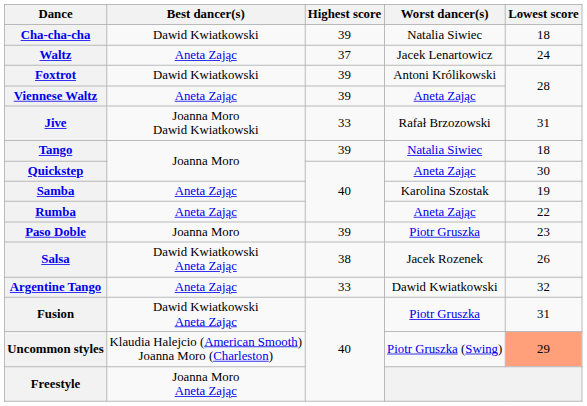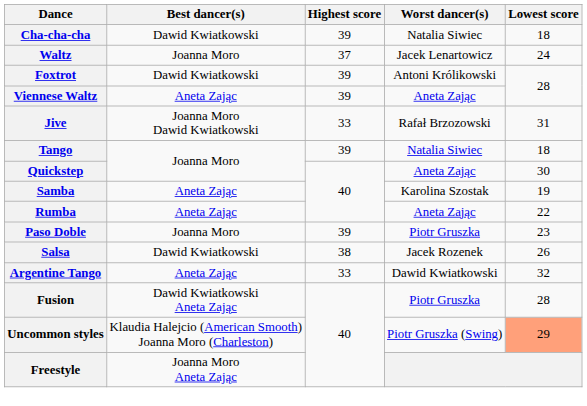 <table class="wikitable sortable" style="text-align:center;">
 <tr>
 <th>Dance</th>
 <th>Best dancer(s)</th>
 <th>Highest score</th>
 <th>Worst dancer(s)</th>
 <th>Lowest score</th>
 </tr>
 <tr>
 <th><a href='#'>Cha-cha-cha</a></th>
 <td>Dawid Kwiatkowski</td>
 <td>39</td>
 <td>Natalia Siwiec</td>
 <td>18</td>
 </tr>
 <tr>
 <th><a href='#'>Waltz</a></th>
-<td><a href='#'>Aneta Zając</a></td>
+<td>Joanna Moro</td>
 <td>37</td>
 <td>Jacek Lenartowicz</td>
 <td>24</td>
 </tr>
 <tr>
 <th><a href='#'>Foxtrot</a></th>
 <td>Dawid Kwiatkowski</td>
 <td>39</td>
 <td>Antoni Królikowski</td>
 <td rowspan="2">28</td>
 </tr>
 <tr>
 <th><a href='#'>Viennese Waltz</a></th>
 <td><a href='#'>Aneta Zając</a></td>
 <td>39</td>
 <td><a href='#'>Aneta Zając</a></td>
 </tr>
 <tr>
 <th><a href='#'>Jive</a></th>
 <td>Joanna Moro<br>Dawid Kwiatkowski</td>
 <td>33</td>
 <td>Rafał Brzozowski</td>
 <td>31</td>
 </tr>
 <tr>
 <th><a href='#'>Tango</a></th>
 <td rowspan="2">Joanna Moro</td>
 <td>39</td>
 <td><a href='#'>Natalia Siwiec</a></td>
 <td>18</td>
 </tr>
 <tr>
 <th><a href='#'>Quickstep</a></th>
 <td rowspan="3">40</td>
 <td><a href='#'>Aneta Zając</a></td>
 <td>30</td>
 </tr>
 <tr>
 <th><a href='#'>Samba</a></th>
 <td><a href='#'>Aneta Zając</a></td>
 <td>Karolina Szostak</td>
 <td>19</td>
 </tr>
 <tr>
 <th><a href='#'>Rumba</a></th>
 <td><a href='#'>Aneta Zając</a></td>
 <td><a href='#'>Aneta Zając</a></td>
 <td>22</td>
 </tr>
 <tr>
 <th><a href='#'>Paso Doble</a></th>
 <td>Joanna Moro</td>
 <td>39</td>
 <td><a href='#'>Piotr Gruszka</a></td>
 <td>23</td>
 </tr>
 <tr>
 <th><a href='#'>Salsa</a></th>
-<td>Dawid Kwiatkowski<br><a href='#'>Aneta Zając</a></td>
+<td>Dawid Kwiatkowski</td>
 <td>38</td>
 <td>Jacek Rozenek</td>
 <td>26</td>
 </tr>
 <tr>
 <th><a href='#'>Argentine Tango</a></th>
 <td><a href='#'>Aneta Zając</a></td>
 <td>33</td>
 <td>Dawid Kwiatkowski</td>
 <td>32</td>
 </tr>
 <tr>
 <th>Fusion</th>
 <td>Dawid Kwiatkowski<br><a href='#'>Aneta Zając</a></td>
 <td rowspan="3">40</td>
 <td><a href='#'>Piotr Gruszka</a></td>
-<td>31</td>
+<td>28</td>
 </tr>
 <tr>
 <th>Uncommon styles</th>
 <td>Klaudia Halejcio (<a href='#'>American Smooth</a>)<br>Joanna Moro (<a href='#'>Charleston</a>)</td>
 <td><a href='#'>Piotr Gruszka</a> (<a href='#'>Swing</a>)</td>
 <td style="background: lightsalmon;">29</td>
 </tr>
 <tr>
 <th>Freestyle</th>
 <td>Joanna Moro<br><a href='#'>Aneta Zając</a></td>
 <th colspan="2"></th>
 </tr>
 </table>
